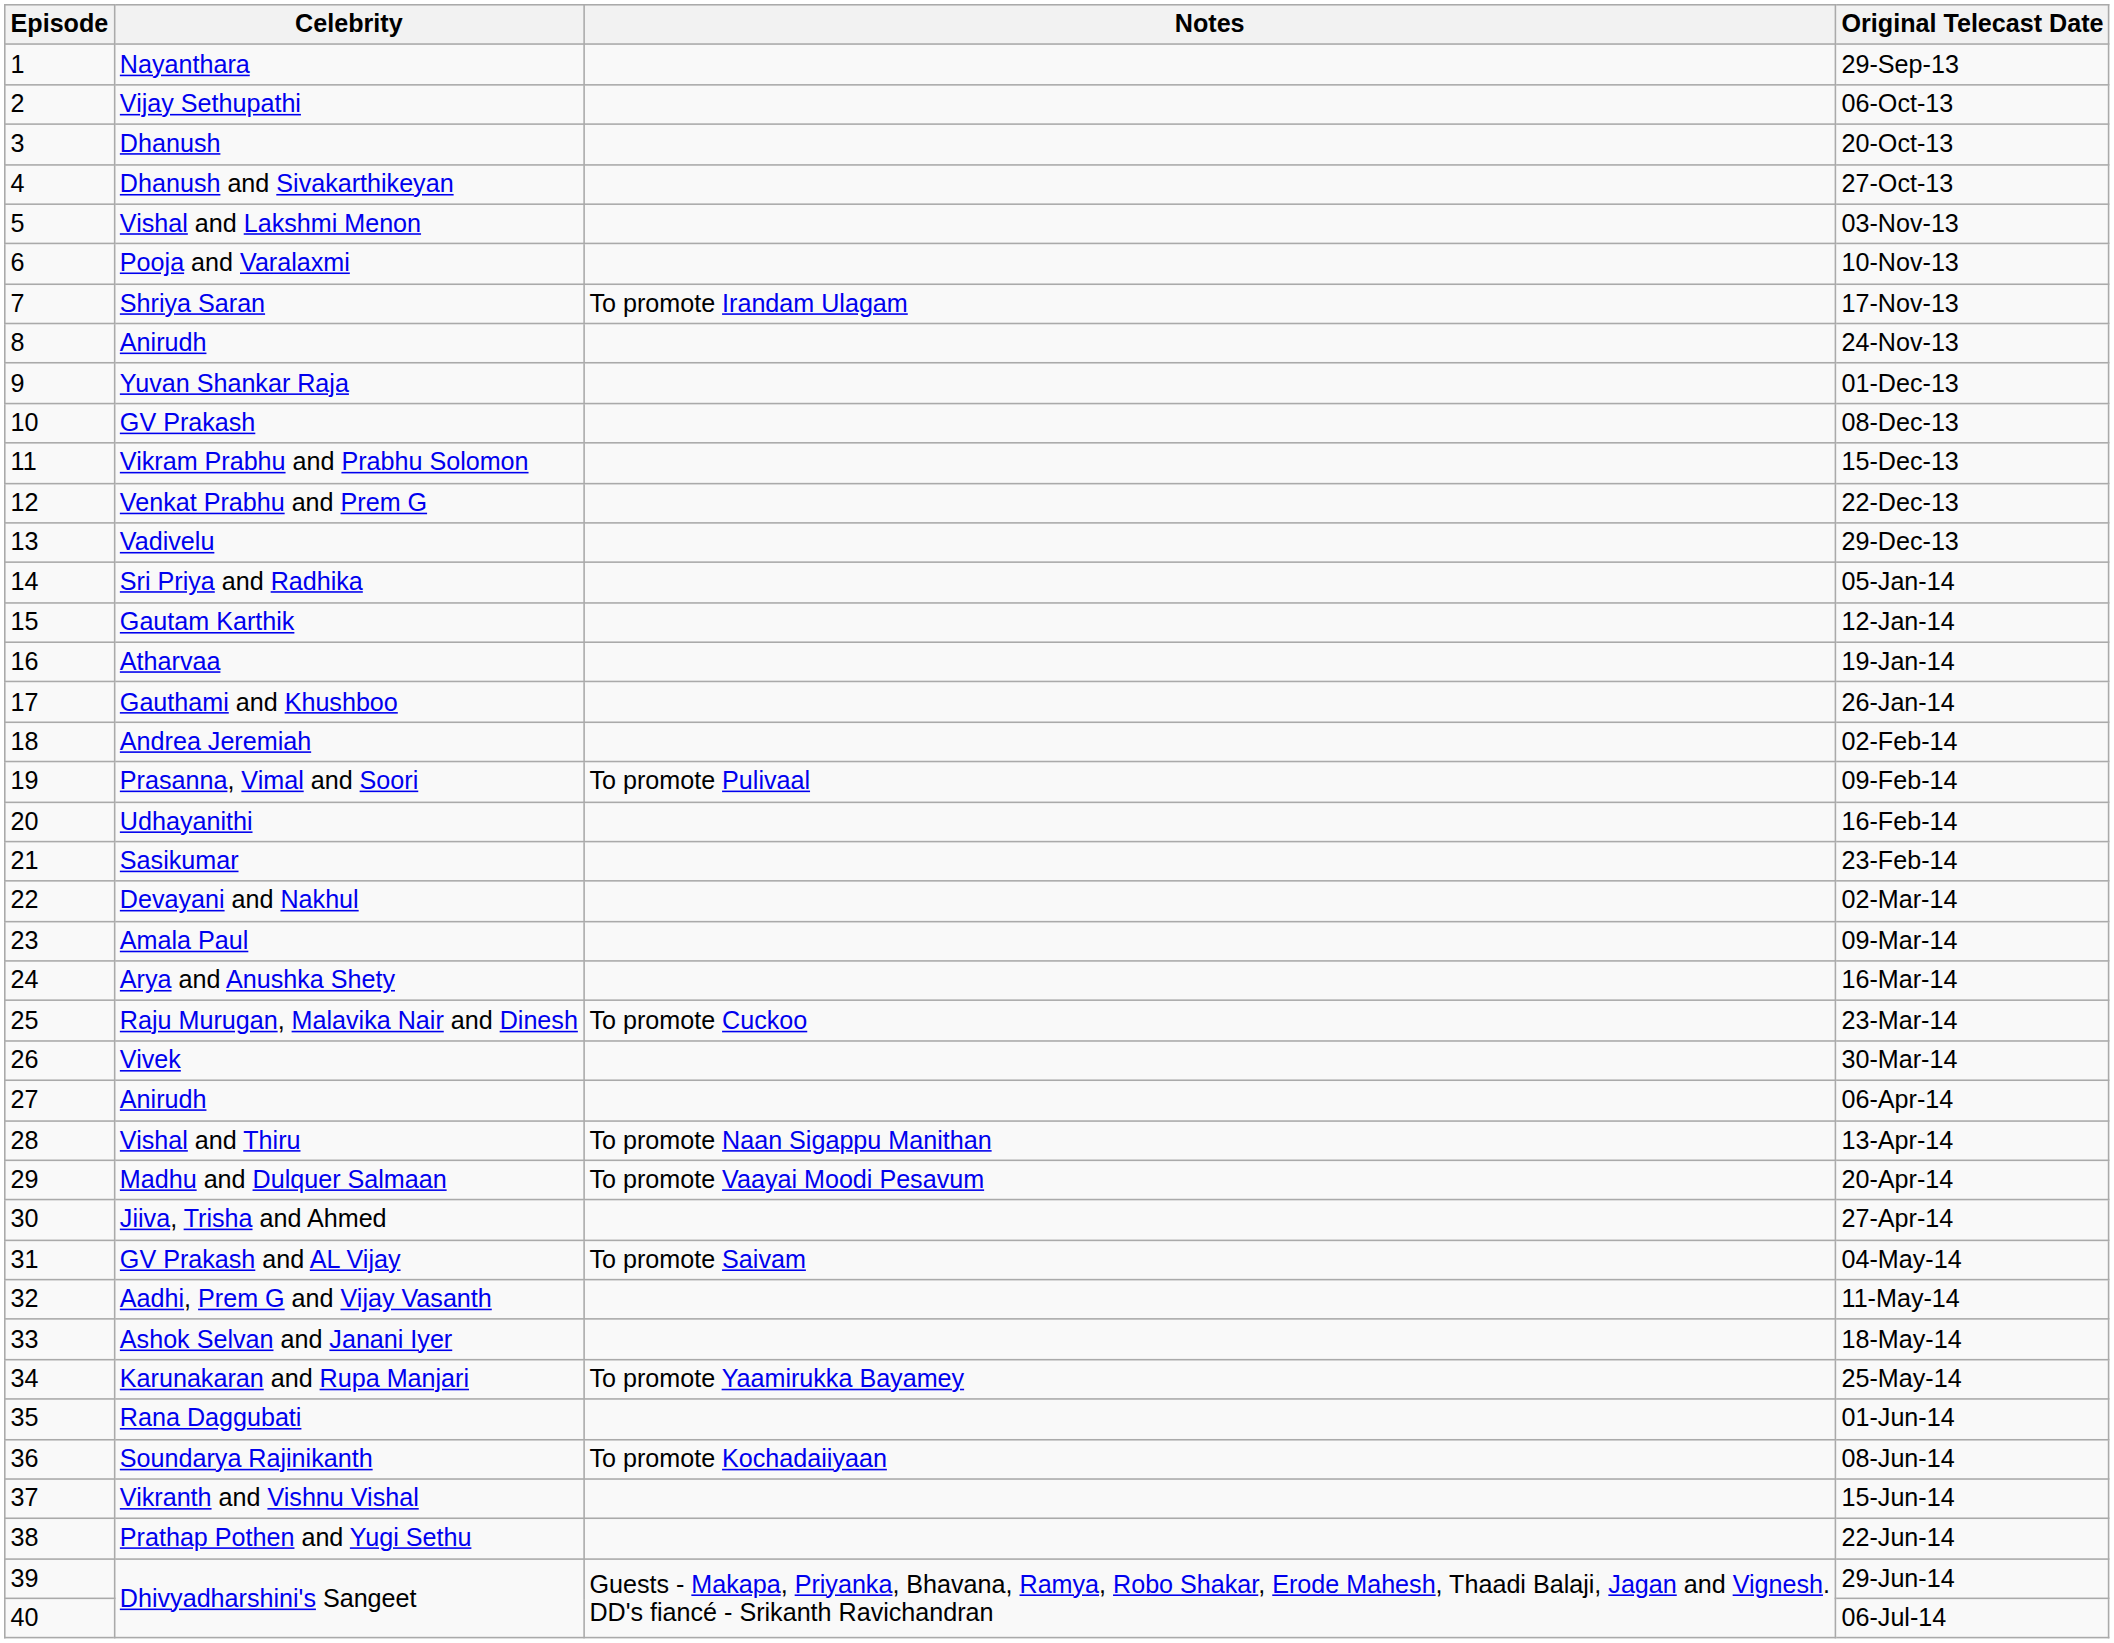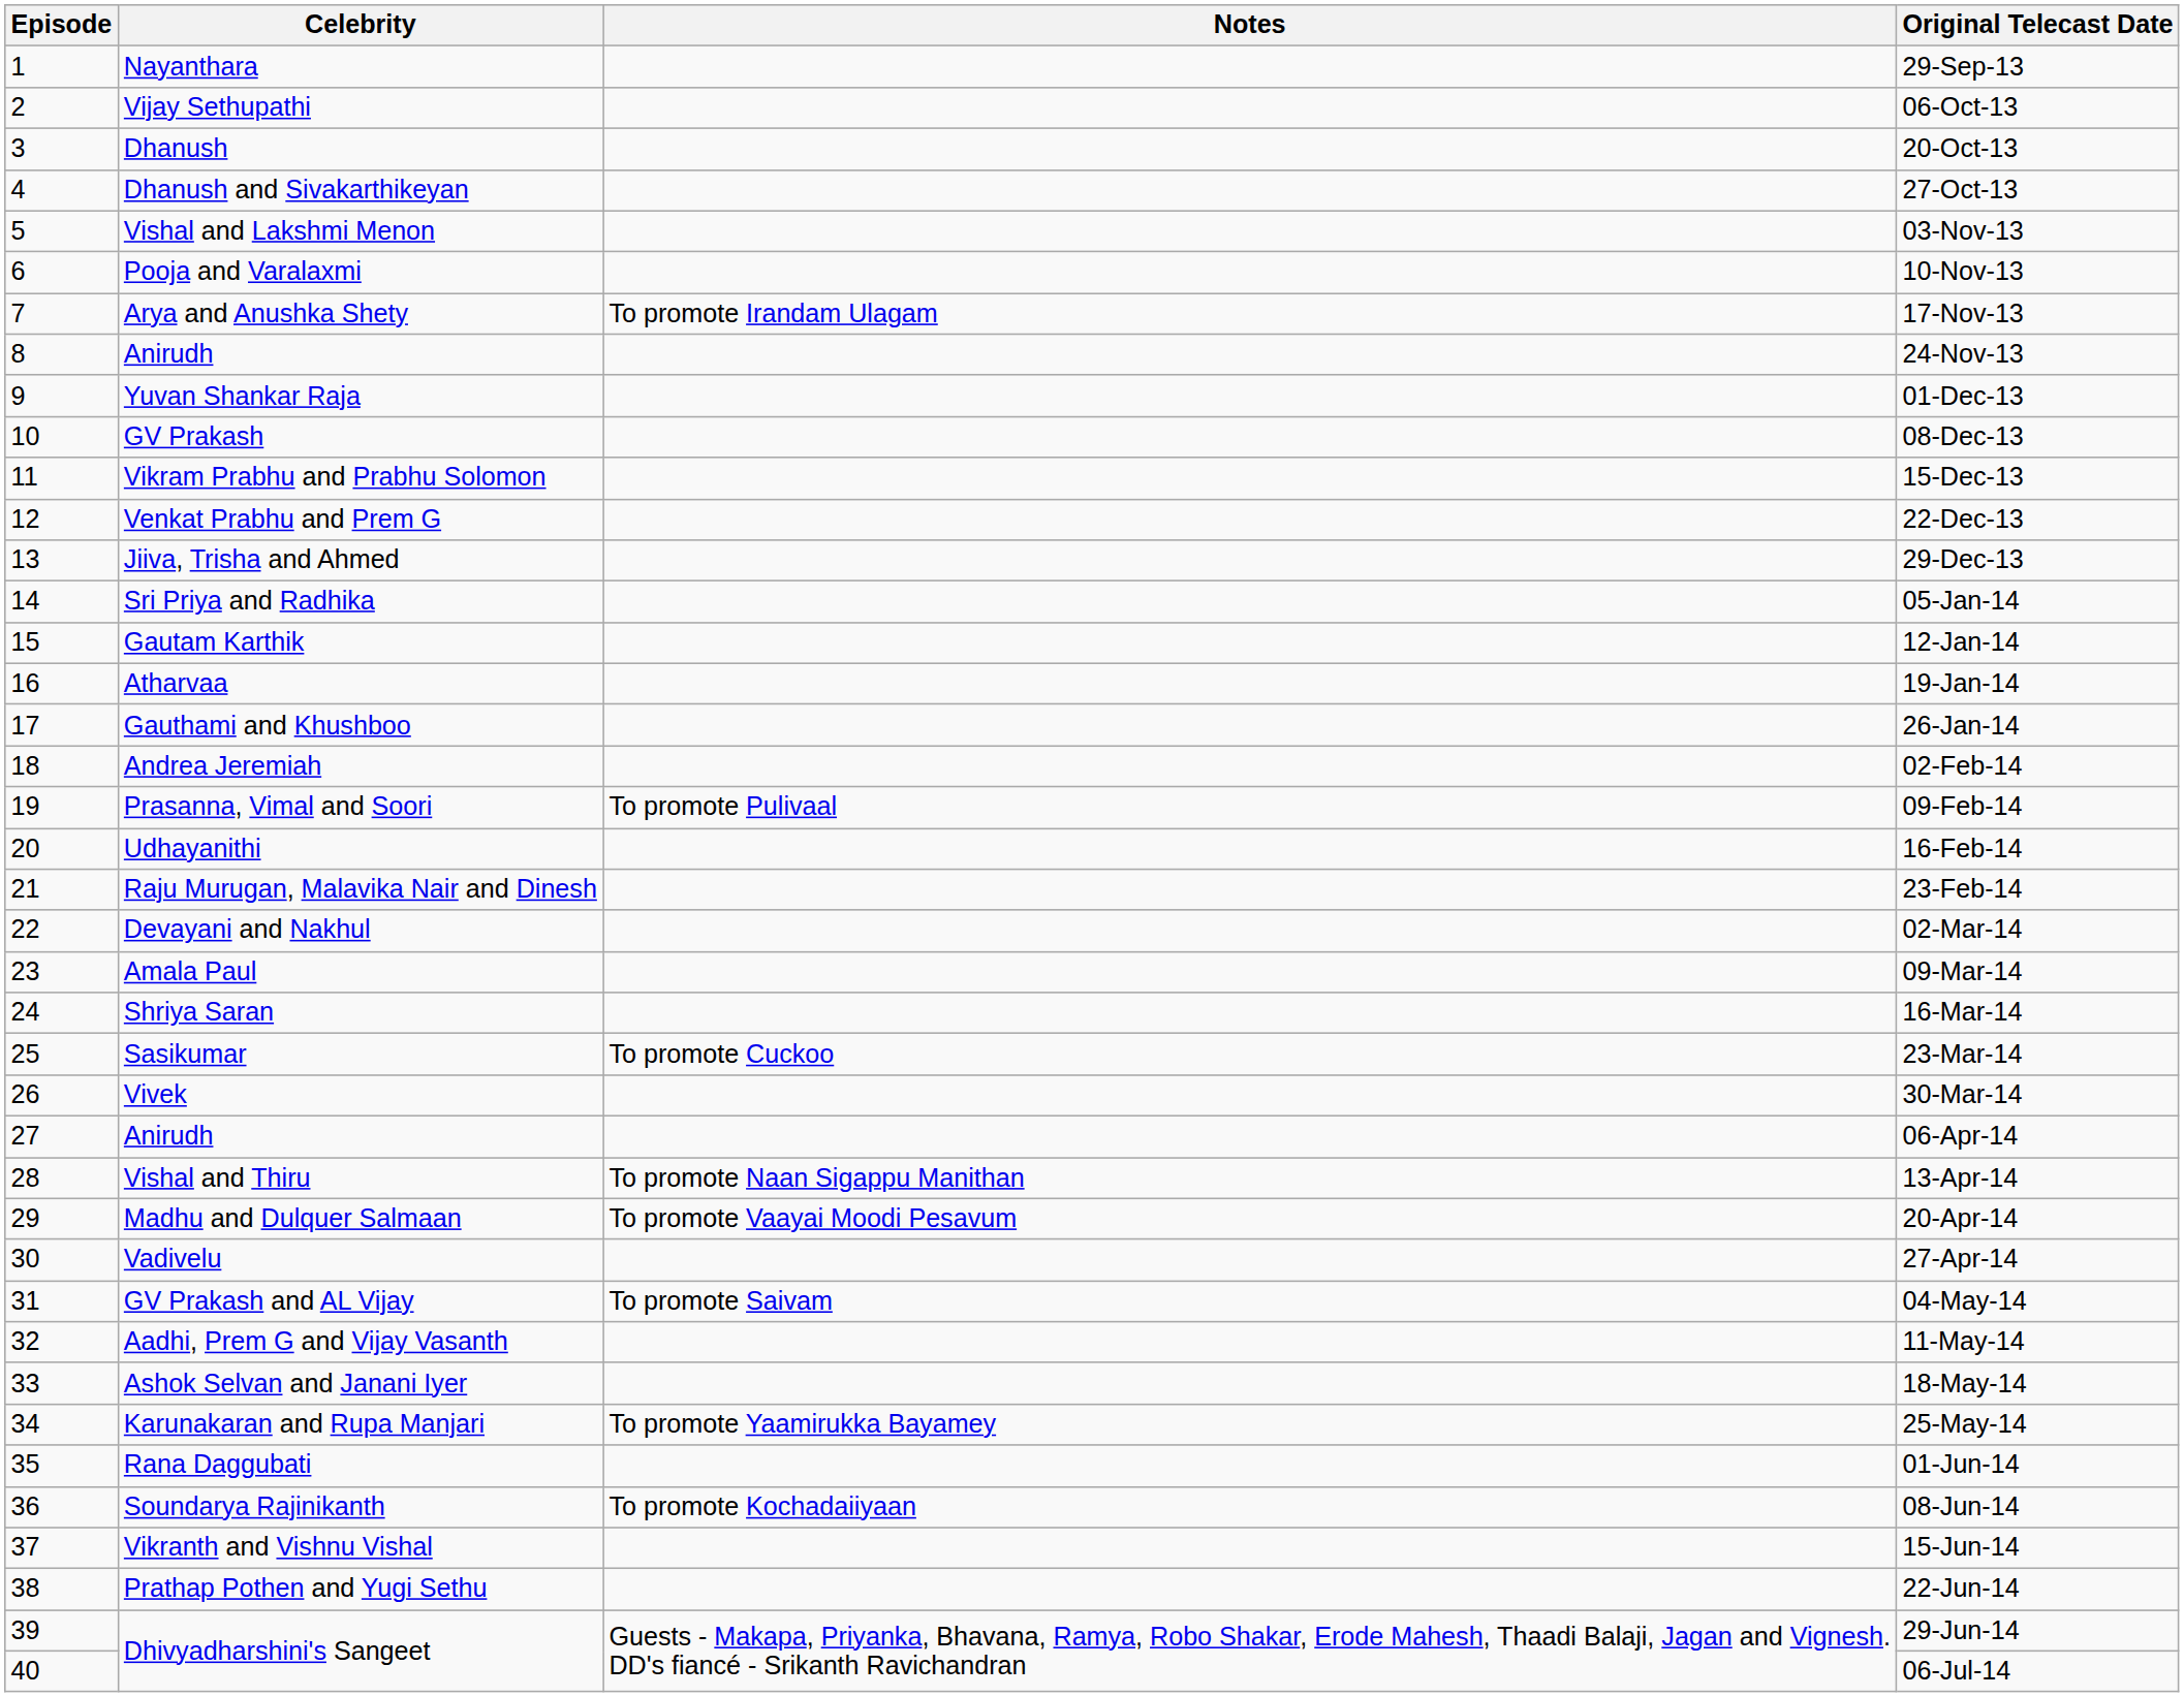 <table class="wikitable">
 <tr>
 <th>Episode</th>
 <th>Celebrity</th>
 <th>Notes</th>
 <th>Original Telecast Date</th>
 </tr>
 <tr>
 <td>1</td>
 <td><a href='#'>Nayanthara</a></td>
 <td></td>
 <td>29-Sep-13</td>
 </tr>
 <tr>
 <td>2</td>
 <td><a href='#'>Vijay Sethupathi</a></td>
 <td></td>
 <td>06-Oct-13</td>
 </tr>
 <tr>
 <td>3</td>
 <td><a href='#'>Dhanush</a></td>
 <td></td>
 <td>20-Oct-13</td>
 </tr>
 <tr>
 <td>4</td>
 <td><a href='#'>Dhanush</a> and <a href='#'>Sivakarthikeyan</a></td>
 <td></td>
 <td>27-Oct-13</td>
 </tr>
 <tr>
 <td>5</td>
 <td><a href='#'>Vishal</a> and <a href='#'>Lakshmi Menon</a></td>
 <td></td>
 <td>03-Nov-13</td>
 </tr>
 <tr>
 <td>6</td>
 <td><a href='#'>Pooja</a> and <a href='#'>Varalaxmi</a></td>
 <td></td>
 <td>10-Nov-13</td>
 </tr>
 <tr>
 <td>7</td>
-<td><a href='#'>Shriya Saran</a></td>
+<td><a href='#'>Arya</a> and <a href='#'>Anushka Shety</a></td>
 <td>To promote <a href='#'>Irandam Ulagam</a></td>
 <td>17-Nov-13</td>
 </tr>
 <tr>
 <td>8</td>
 <td><a href='#'>Anirudh</a></td>
 <td></td>
 <td>24-Nov-13</td>
 </tr>
 <tr>
 <td>9</td>
 <td><a href='#'>Yuvan Shankar Raja</a></td>
 <td></td>
 <td>01-Dec-13</td>
 </tr>
 <tr>
 <td>10</td>
 <td><a href='#'>GV Prakash</a></td>
 <td></td>
 <td>08-Dec-13</td>
 </tr>
 <tr>
 <td>11</td>
 <td><a href='#'>Vikram Prabhu</a> and <a href='#'>Prabhu Solomon</a></td>
 <td></td>
 <td>15-Dec-13</td>
 </tr>
 <tr>
 <td>12</td>
 <td><a href='#'>Venkat Prabhu</a> and <a href='#'>Prem G</a></td>
 <td></td>
 <td>22-Dec-13</td>
 </tr>
 <tr>
 <td>13</td>
-<td><a href='#'>Vadivelu</a></td>
+<td><a href='#'>Jiiva</a>, <a href='#'>Trisha</a> and Ahmed</td>
 <td></td>
 <td>29-Dec-13</td>
 </tr>
 <tr>
 <td>14</td>
 <td><a href='#'>Sri Priya</a> and <a href='#'>Radhika</a></td>
 <td></td>
 <td>05-Jan-14</td>
 </tr>
 <tr>
 <td>15</td>
 <td><a href='#'>Gautam Karthik</a></td>
 <td></td>
 <td>12-Jan-14</td>
 </tr>
 <tr>
 <td>16</td>
 <td><a href='#'>Atharvaa</a></td>
 <td></td>
 <td>19-Jan-14</td>
 </tr>
 <tr>
 <td>17</td>
 <td><a href='#'>Gauthami</a> and <a href='#'>Khushboo</a></td>
 <td></td>
 <td>26-Jan-14</td>
 </tr>
 <tr>
 <td>18</td>
 <td><a href='#'>Andrea Jeremiah</a></td>
 <td></td>
 <td>02-Feb-14</td>
 </tr>
 <tr>
 <td>19</td>
 <td><a href='#'>Prasanna</a>, <a href='#'>Vimal</a> and <a href='#'>Soori</a></td>
 <td>To promote <a href='#'>Pulivaal</a></td>
 <td>09-Feb-14</td>
 </tr>
 <tr>
 <td>20</td>
 <td><a href='#'>Udhayanithi</a></td>
 <td></td>
 <td>16-Feb-14</td>
 </tr>
 <tr>
 <td>21</td>
-<td><a href='#'>Sasikumar</a></td>
+<td><a href='#'>Raju Murugan</a>, <a href='#'>Malavika Nair</a> and <a href='#'>Dinesh</a></td>
 <td></td>
 <td>23-Feb-14</td>
 </tr>
 <tr>
 <td>22</td>
 <td><a href='#'>Devayani</a> and <a href='#'>Nakhul</a></td>
 <td></td>
 <td>02-Mar-14</td>
 </tr>
 <tr>
 <td>23</td>
 <td><a href='#'>Amala Paul</a></td>
 <td></td>
 <td>09-Mar-14</td>
 </tr>
 <tr>
 <td>24</td>
-<td><a href='#'>Arya</a> and <a href='#'>Anushka Shety</a></td>
+<td><a href='#'>Shriya Saran</a></td>
 <td></td>
 <td>16-Mar-14</td>
 </tr>
 <tr>
 <td>25</td>
-<td><a href='#'>Raju Murugan</a>, <a href='#'>Malavika Nair</a> and <a href='#'>Dinesh</a></td>
+<td><a href='#'>Sasikumar</a></td>
 <td>To promote <a href='#'>Cuckoo</a></td>
 <td>23-Mar-14</td>
 </tr>
 <tr>
 <td>26</td>
 <td><a href='#'>Vivek</a></td>
 <td></td>
 <td>30-Mar-14</td>
 </tr>
 <tr>
 <td>27</td>
 <td><a href='#'>Anirudh</a></td>
 <td></td>
 <td>06-Apr-14</td>
 </tr>
 <tr>
 <td>28</td>
 <td><a href='#'>Vishal</a> and <a href='#'>Thiru</a></td>
 <td>To promote <a href='#'>Naan Sigappu Manithan</a></td>
 <td>13-Apr-14</td>
 </tr>
 <tr>
 <td>29</td>
 <td><a href='#'>Madhu</a> and <a href='#'>Dulquer Salmaan</a></td>
 <td>To promote <a href='#'>Vaayai Moodi Pesavum</a></td>
 <td>20-Apr-14</td>
 </tr>
 <tr>
 <td>30</td>
-<td><a href='#'>Jiiva</a>, <a href='#'>Trisha</a> and Ahmed</td>
+<td><a href='#'>Vadivelu</a></td>
 <td></td>
 <td>27-Apr-14</td>
 </tr>
 <tr>
 <td>31</td>
 <td><a href='#'>GV Prakash</a> and <a href='#'>AL Vijay</a></td>
 <td>To promote <a href='#'>Saivam</a></td>
 <td>04-May-14</td>
 </tr>
 <tr>
 <td>32</td>
 <td><a href='#'>Aadhi</a>, <a href='#'>Prem G</a> and <a href='#'>Vijay Vasanth</a></td>
 <td></td>
 <td>11-May-14</td>
 </tr>
 <tr>
 <td>33</td>
 <td><a href='#'>Ashok Selvan</a> and <a href='#'>Janani Iyer</a></td>
 <td></td>
 <td>18-May-14</td>
 </tr>
 <tr>
 <td>34</td>
 <td><a href='#'>Karunakaran</a> and <a href='#'>Rupa Manjari</a></td>
 <td>To promote <a href='#'>Yaamirukka Bayamey</a></td>
 <td>25-May-14</td>
 </tr>
 <tr>
 <td>35</td>
 <td><a href='#'>Rana Daggubati</a></td>
 <td></td>
 <td>01-Jun-14</td>
 </tr>
 <tr>
 <td>36</td>
 <td><a href='#'>Soundarya Rajinikanth</a></td>
 <td>To promote <a href='#'>Kochadaiiyaan</a></td>
 <td>08-Jun-14</td>
 </tr>
 <tr>
 <td>37</td>
 <td><a href='#'>Vikranth</a> and <a href='#'>Vishnu Vishal</a></td>
 <td></td>
 <td>15-Jun-14</td>
 </tr>
 <tr>
 <td>38</td>
 <td><a href='#'>Prathap Pothen</a> and <a href='#'>Yugi Sethu</a></td>
 <td></td>
 <td>22-Jun-14</td>
 </tr>
 <tr>
 <td>39</td>
 <td rowspan="2"><a href='#'>Dhivyadharshini's</a> Sangeet</td>
 <td rowspan="2">Guests - <a href='#'>Makapa</a>, <a href='#'>Priyanka</a>, Bhavana, <a href='#'>Ramya</a>, <a href='#'>Robo Shakar</a>, <a href='#'>Erode Mahesh</a>, Thaadi Balaji, <a href='#'>Jagan</a> and <a href='#'>Vignesh</a>.<br>DD's fiancé - Srikanth Ravichandran</td>
 <td>29-Jun-14</td>
 </tr>
 <tr>
 <td>40</td>
 <td>06-Jul-14</td>
 </tr>
 </table>
